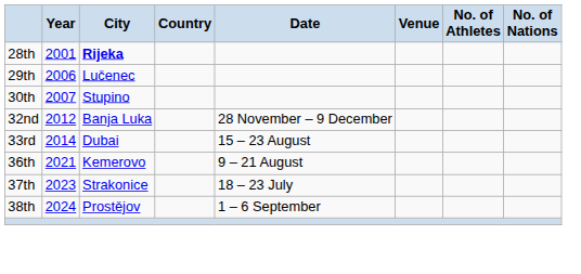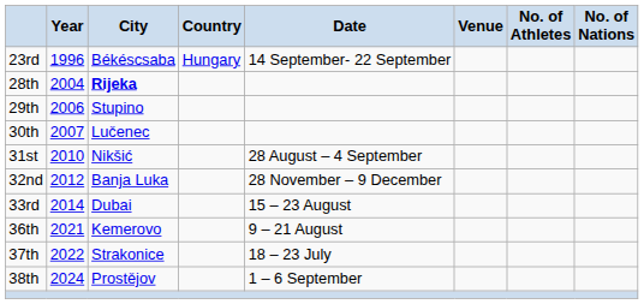 <table class="wikitable" align="center">
 <tr>
 <th style="background-color: #CCDDEE;"></th>
 <th style="background-color: #CCDDEE;">Year</th>
 <th style="background-color: #CCDDEE;">City</th>
 <th style="background-color: #CCDDEE;">Country</th>
 <th style="background-color: #CCDDEE;">Date</th>
 <th style="background-color: #CCDDEE;">Venue</th>
 <th style="background-color: #CCDDEE;">No. of<br>Athletes</th>
 <th style="background-color: #CCDDEE;">No. of<br>Nations</th>
 </tr>
 <tr>
+<td>23rd</td>
+<td><a href='#'>1996</a></td>
+<td><a href='#'>Békéscsaba</a></td>
+<td><a href='#'>Hungary</a></td>
+<td>14 September- 22 September</td>
+<td></td>
+<td></td>
+<td></td>
+</tr>
+<tr>
 <td>28th</td>
-<td><a href='#'>2001</a></td>
+<td><a href='#'>2004</a></td>
 <td><strong><a href='#'>Rijeka</a></strong></td>
 <td></td>
 <td></td>
 <td></td>
 <td></td>
 <td></td>
 </tr>
 <tr>
 <td>29th</td>
 <td><a href='#'>2006</a></td>
-<td><a href='#'>Lučenec</a></td>
+<td><a href='#'>Stupino</a></td>
 <td></td>
 <td></td>
 <td></td>
 <td></td>
 <td></td>
 </tr>
 <tr>
 <td>30th</td>
 <td><a href='#'>2007</a></td>
-<td><a href='#'>Stupino</a></td>
+<td><a href='#'>Lučenec</a></td>
 <td></td>
 <td></td>
+<td></td>
+<td></td>
+<td></td>
+</tr>
+<tr>
+<td>31st</td>
+<td><a href='#'>2010</a></td>
+<td><a href='#'>Nikšić</a></td>
+<td></td>
+<td>28 August – 4 September</td>
 <td></td>
 <td></td>
 <td></td>
 </tr>
 <tr>
 <td>32nd</td>
 <td><a href='#'>2012</a></td>
 <td><a href='#'>Banja Luka</a></td>
 <td></td>
 <td>28 November – 9 December</td>
 <td></td>
 <td></td>
 <td></td>
 </tr>
 <tr>
 <td>33rd</td>
 <td><a href='#'>2014</a></td>
 <td><a href='#'>Dubai</a></td>
 <td></td>
 <td>15 – 23 August</td>
 <td></td>
 <td></td>
 <td></td>
 </tr>
 <tr>
 <td>36th</td>
 <td><a href='#'>2021</a></td>
 <td><a href='#'>Kemerovo</a></td>
 <td></td>
 <td>9 – 21 August</td>
 <td></td>
 <td></td>
 <td></td>
 </tr>
 <tr>
 <td>37th</td>
-<td><a href='#'>2023</a></td>
+<td><a href='#'>2022</a></td>
 <td><a href='#'>Strakonice</a></td>
 <td></td>
 <td>18 – 23 July</td>
 <td></td>
 <td></td>
 <td></td>
 </tr>
 <tr>
 <td>38th</td>
 <td><a href='#'>2024</a></td>
 <td><a href='#'>Prostějov</a></td>
 <td></td>
 <td>1 – 6 September</td>
 <td></td>
 <td></td>
 <td></td>
 </tr>
 <tr bgcolor=CCDDEE>
 <td colspan=8></td>
 </tr>
 </table>
